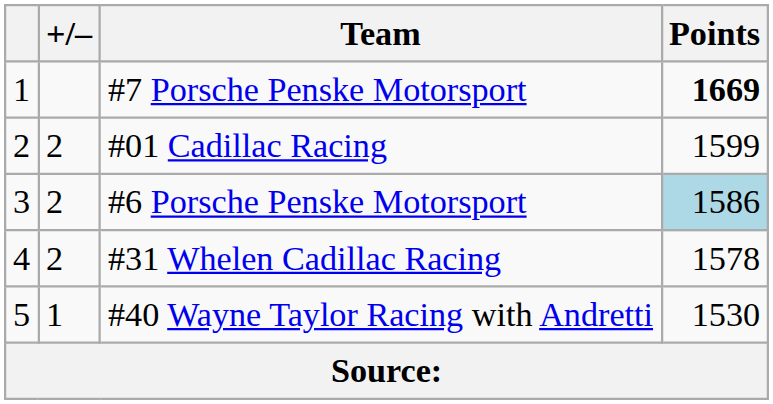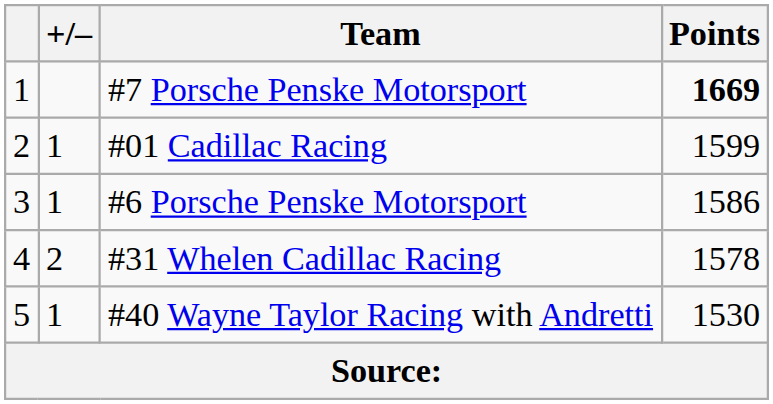 <table class="wikitable" style="font-size: 95%;">
 <tr>
 <th scope="col"></th>
 <th scope="col">+/–</th>
 <th scope="col">Team</th>
 <th scope="col">Points</th>
 </tr>
 <tr>
 <td align=center>1</td>
 <td align=left></td>
 <td>#7 <a href='#'>Porsche Penske Motorsport</a></td>
 <td align=right><strong>1669</strong></td>
 </tr>
 <tr>
 <td align=center>2</td>
-<td align=left> 2</td>
+<td align=left> 1</td>
 <td>#01 <a href='#'>Cadillac Racing</a></td>
 <td align=right>1599</td>
 </tr>
 <tr>
 <td align=center>3</td>
-<td align=left> 2</td>
+<td align=left> 1</td>
 <td>#6 <a href='#'>Porsche Penske Motorsport</a></td>
-<td align=right style="background: lightblue;">1586</td>
+<td align=right>1586</td>
 </tr>
 <tr>
 <td align=center>4</td>
 <td align=left> 2</td>
 <td>#31 <a href='#'>Whelen Cadillac Racing</a></td>
 <td align=right>1578</td>
 </tr>
 <tr>
 <td align=center>5</td>
 <td align=left> 1</td>
 <td>#40 <a href='#'>Wayne Taylor Racing</a> with <a href='#'>Andretti</a></td>
 <td align=right>1530</td>
 </tr>
 <tr>
 <th colspan=5>Source:</th>
 </tr>
 </table>
